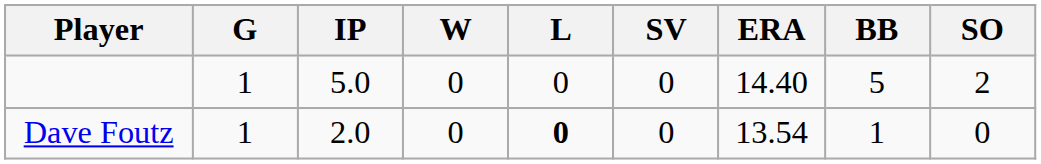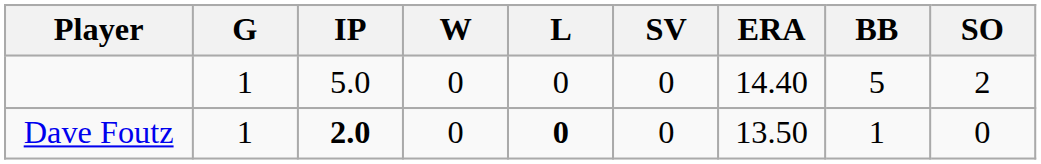 <table class="wikitable sortable">
 <tr>
 <th bgcolor="#DDDDFF" width="16%">Player</th>
 <th bgcolor="#DDDDFF" width="9%">G</th>
 <th bgcolor="#DDDDFF" width="9%">IP</th>
 <th bgcolor="#DDDDFF" width="9%">W</th>
 <th bgcolor="#DDDDFF" width="9%">L</th>
 <th bgcolor="#DDDDFF" width="9%">SV</th>
 <th bgcolor="#DDDDFF" width="9%">ERA</th>
 <th bgcolor="#DDDDFF" width="9%">BB</th>
 <th bgcolor="#DDDDFF" width="9%">SO</th>
 </tr>
 <tr align="center">
 <td></td>
 <td>1</td>
 <td>5.0</td>
 <td>0</td>
 <td>0</td>
 <td>0</td>
 <td>14.40</td>
 <td>5</td>
 <td>2</td>
 </tr>
 <tr align=center>
 <td><a href='#'>Dave Foutz</a></td>
 <td>1</td>
-<td>2.0</td>
+<td><strong>2.0</strong></td>
 <td>0</td>
 <td><strong>0</strong></td>
 <td>0</td>
-<td>13.54</td>
+<td>13.50</td>
 <td>1</td>
 <td>0</td>
 </tr>
 </table>
